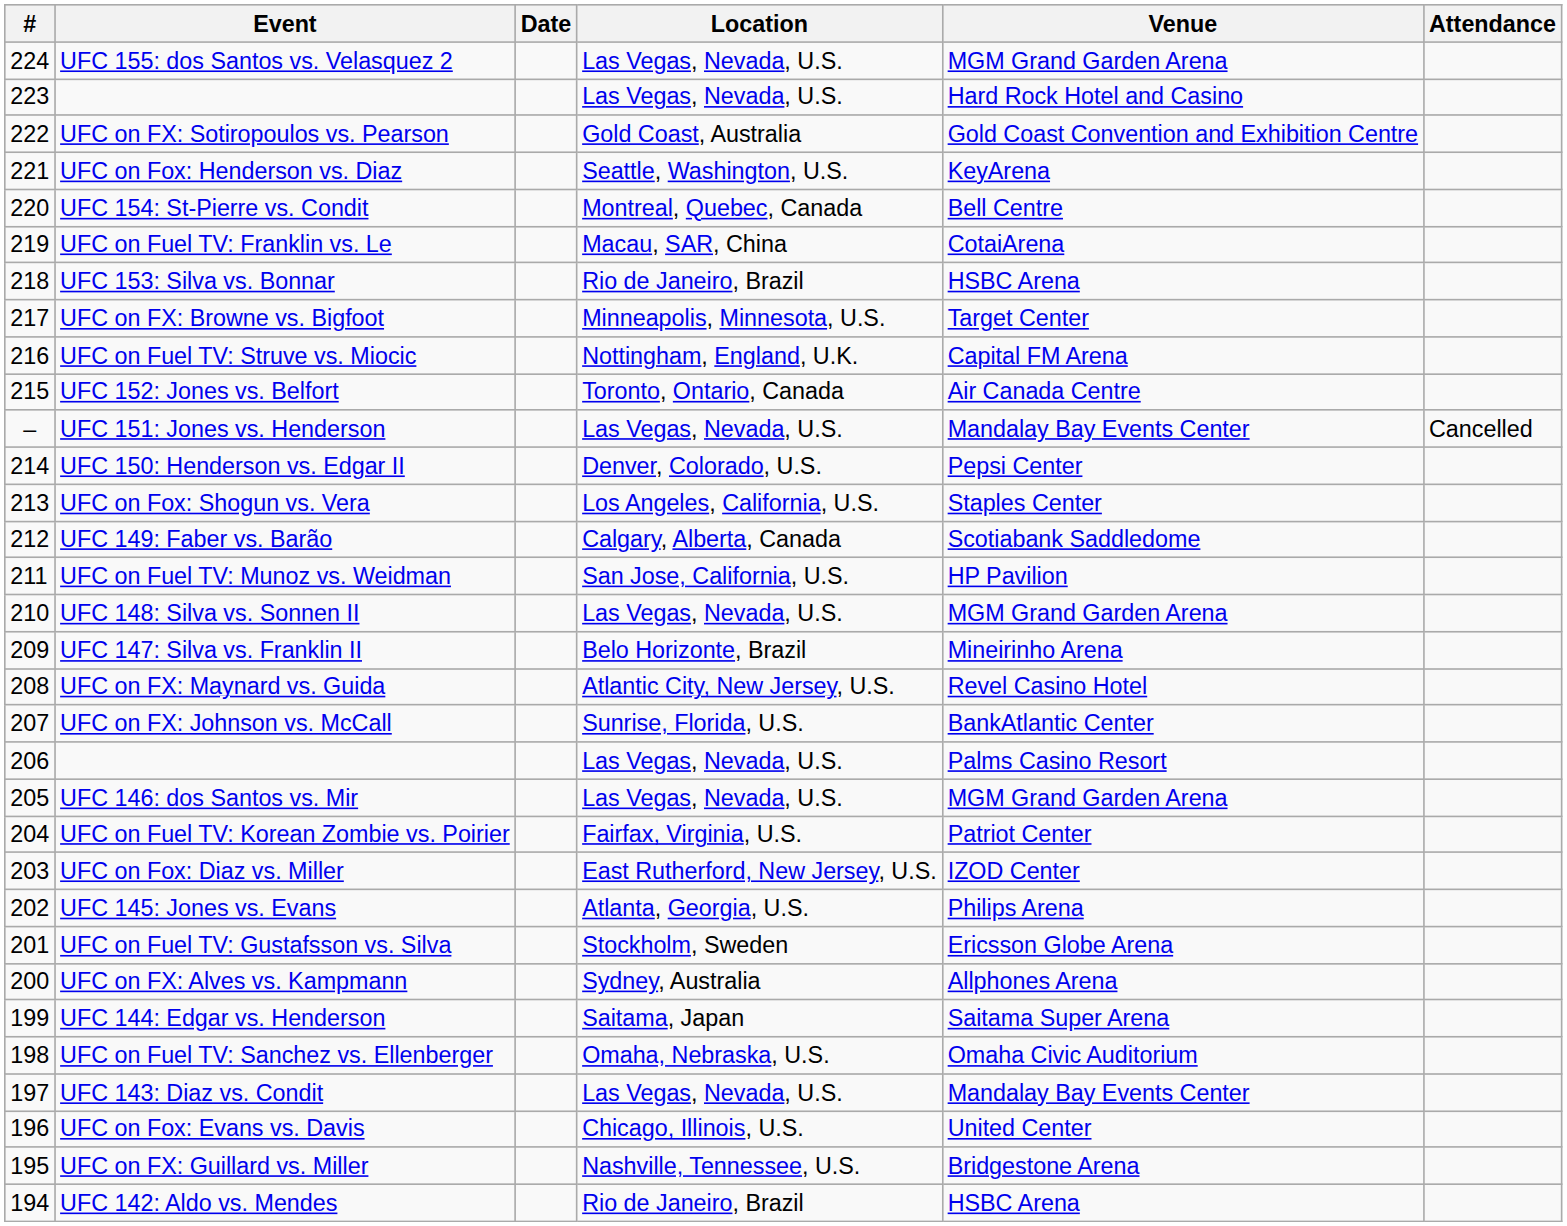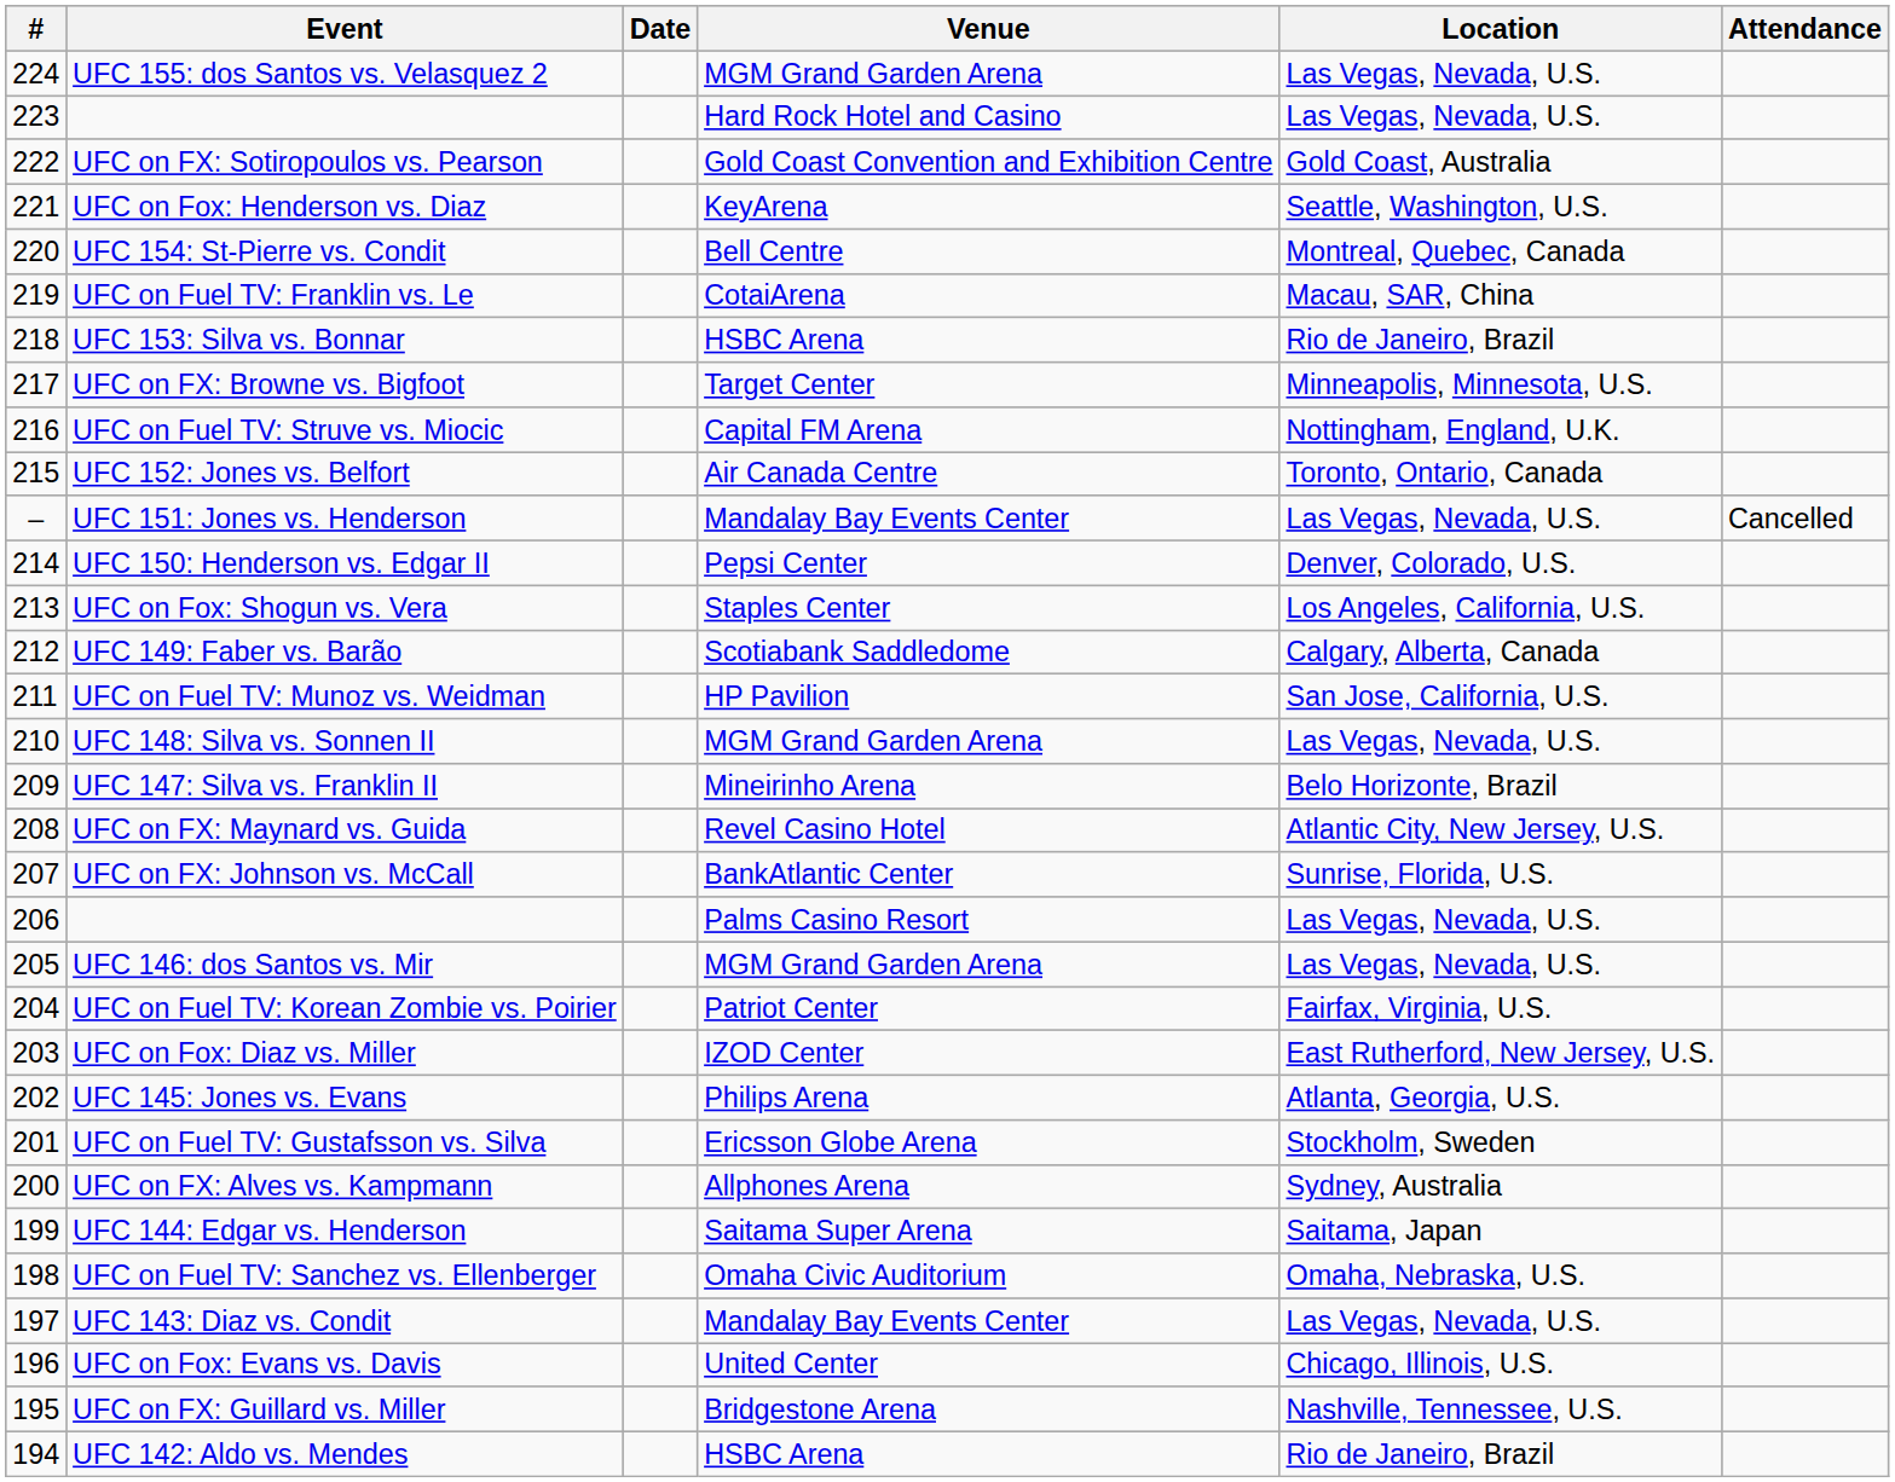 <table class="sortable wikitable succession-box" style="font-size:90%;">
 <tr>
 <th scope="col">#</th>
 <th scope="col">Event</th>
 <th scope="col">Date</th>
+<th scope="col">Venue</th>
 <th scope="col">Location</th>
-<th scope="col">Venue</th>
 <th scope="col">Attendance</th>
 </tr>
 <tr>
 <td>224</td>
 <td><a href='#'>UFC 155: dos Santos vs. Velasquez 2</a></td>
 <td></td>
+<td><a href='#'>MGM Grand Garden Arena</a></td>
 <td><a href='#'>Las Vegas</a>, <a href='#'>Nevada</a>, U.S.</td>
-<td><a href='#'>MGM Grand Garden Arena</a></td>
 <td></td>
 </tr>
 <tr>
 <td>223</td>
 <td></td>
 <td></td>
+<td><a href='#'>Hard Rock Hotel and Casino</a></td>
 <td><a href='#'>Las Vegas</a>, <a href='#'>Nevada</a>, U.S.</td>
-<td><a href='#'>Hard Rock Hotel and Casino</a></td>
 <td></td>
 </tr>
 <tr>
 <td>222</td>
 <td><a href='#'>UFC on FX: Sotiropoulos vs. Pearson</a></td>
 <td></td>
+<td><a href='#'>Gold Coast Convention and Exhibition Centre</a></td>
 <td><a href='#'>Gold Coast</a>, Australia</td>
-<td><a href='#'>Gold Coast Convention and Exhibition Centre</a></td>
 <td></td>
 </tr>
 <tr>
 <td>221</td>
 <td><a href='#'>UFC on Fox: Henderson vs. Diaz</a></td>
 <td></td>
+<td><a href='#'>KeyArena</a></td>
 <td><a href='#'>Seattle</a>, <a href='#'>Washington</a>, U.S.</td>
-<td><a href='#'>KeyArena</a></td>
 <td></td>
 </tr>
 <tr>
 <td>220</td>
 <td><a href='#'>UFC 154: St-Pierre vs. Condit</a></td>
 <td></td>
+<td><a href='#'>Bell Centre</a></td>
 <td><a href='#'>Montreal</a>, <a href='#'>Quebec</a>, Canada</td>
-<td><a href='#'>Bell Centre</a></td>
 <td></td>
 </tr>
 <tr>
 <td>219</td>
 <td><a href='#'>UFC on Fuel TV: Franklin vs. Le</a></td>
 <td></td>
+<td><a href='#'>CotaiArena</a></td>
 <td><a href='#'>Macau</a>, <a href='#'>SAR</a>, China</td>
-<td><a href='#'>CotaiArena</a></td>
 <td></td>
 </tr>
 <tr>
 <td>218</td>
 <td><a href='#'>UFC 153: Silva vs. Bonnar</a></td>
 <td></td>
+<td><a href='#'>HSBC Arena</a></td>
 <td><a href='#'>Rio de Janeiro</a>, Brazil</td>
-<td><a href='#'>HSBC Arena</a></td>
 <td></td>
 </tr>
 <tr>
 <td>217</td>
 <td><a href='#'>UFC on FX: Browne vs. Bigfoot</a></td>
 <td></td>
+<td><a href='#'>Target Center</a></td>
 <td><a href='#'>Minneapolis</a>, <a href='#'>Minnesota</a>, U.S.</td>
-<td><a href='#'>Target Center</a></td>
 <td></td>
 </tr>
 <tr>
 <td>216</td>
 <td><a href='#'>UFC on Fuel TV: Struve vs. Miocic</a></td>
 <td></td>
+<td><a href='#'>Capital FM Arena</a></td>
 <td><a href='#'>Nottingham</a>, <a href='#'>England</a>, U.K.</td>
-<td><a href='#'>Capital FM Arena</a></td>
 <td></td>
 </tr>
 <tr>
 <td>215</td>
 <td><a href='#'>UFC 152: Jones vs. Belfort</a></td>
 <td></td>
+<td><a href='#'>Air Canada Centre</a></td>
 <td><a href='#'>Toronto</a>, <a href='#'>Ontario</a>, Canada</td>
-<td><a href='#'>Air Canada Centre</a></td>
 <td></td>
 </tr>
 <tr>
 <td align=center>–</td>
 <td><a href='#'>UFC 151: Jones vs. Henderson</a></td>
 <td></td>
+<td><a href='#'>Mandalay Bay Events Center</a></td>
 <td><a href='#'>Las Vegas</a>, <a href='#'>Nevada</a>, U.S.</td>
-<td><a href='#'>Mandalay Bay Events Center</a></td>
 <td>Cancelled</td>
 </tr>
 <tr>
 <td>214</td>
 <td><a href='#'>UFC 150: Henderson vs. Edgar II</a></td>
 <td></td>
+<td><a href='#'>Pepsi Center</a></td>
 <td><a href='#'>Denver</a>, <a href='#'>Colorado</a>, U.S.</td>
-<td><a href='#'>Pepsi Center</a></td>
 <td></td>
 </tr>
 <tr>
 <td>213</td>
 <td><a href='#'>UFC on Fox: Shogun vs. Vera</a></td>
 <td></td>
+<td><a href='#'>Staples Center</a></td>
 <td><a href='#'>Los Angeles</a>, <a href='#'>California</a>, U.S.</td>
-<td><a href='#'>Staples Center</a></td>
 <td></td>
 </tr>
 <tr>
 <td>212</td>
 <td><a href='#'>UFC 149: Faber vs. Barão</a></td>
 <td></td>
+<td><a href='#'>Scotiabank Saddledome</a></td>
 <td><a href='#'>Calgary</a>, <a href='#'>Alberta</a>, Canada</td>
-<td><a href='#'>Scotiabank Saddledome</a></td>
 <td></td>
 </tr>
 <tr>
 <td>211</td>
 <td><a href='#'>UFC on Fuel TV: Munoz vs. Weidman</a></td>
 <td></td>
+<td><a href='#'>HP Pavilion</a></td>
 <td><a href='#'>San Jose, California</a>, U.S.</td>
-<td><a href='#'>HP Pavilion</a></td>
 <td></td>
 </tr>
 <tr>
 <td>210</td>
 <td><a href='#'>UFC 148: Silva vs. Sonnen II</a></td>
 <td></td>
+<td><a href='#'>MGM Grand Garden Arena</a></td>
 <td><a href='#'>Las Vegas</a>, <a href='#'>Nevada</a>, U.S.</td>
-<td><a href='#'>MGM Grand Garden Arena</a></td>
 <td></td>
 </tr>
 <tr>
 <td>209</td>
 <td><a href='#'>UFC 147: Silva vs. Franklin II</a></td>
 <td></td>
+<td><a href='#'>Mineirinho Arena</a></td>
 <td><a href='#'>Belo Horizonte</a>, Brazil</td>
-<td><a href='#'>Mineirinho Arena</a></td>
 <td></td>
 </tr>
 <tr>
 <td>208</td>
 <td><a href='#'>UFC on FX: Maynard vs. Guida</a></td>
 <td></td>
+<td><a href='#'>Revel Casino Hotel</a></td>
 <td><a href='#'>Atlantic City, New Jersey</a>, U.S.</td>
-<td><a href='#'>Revel Casino Hotel</a></td>
 <td></td>
 </tr>
 <tr>
 <td>207</td>
 <td><a href='#'>UFC on FX: Johnson vs. McCall</a></td>
 <td></td>
+<td><a href='#'>BankAtlantic Center</a></td>
 <td><a href='#'>Sunrise, Florida</a>, U.S.</td>
-<td><a href='#'>BankAtlantic Center</a></td>
 <td></td>
 </tr>
 <tr>
 <td>206</td>
 <td></td>
 <td></td>
+<td><a href='#'>Palms Casino Resort</a></td>
 <td><a href='#'>Las Vegas</a>, <a href='#'>Nevada</a>, U.S.</td>
-<td><a href='#'>Palms Casino Resort</a></td>
 <td></td>
 </tr>
 <tr>
 <td>205</td>
 <td><a href='#'>UFC 146: dos Santos vs. Mir</a></td>
 <td></td>
+<td><a href='#'>MGM Grand Garden Arena</a></td>
 <td><a href='#'>Las Vegas</a>, <a href='#'>Nevada</a>, U.S.</td>
-<td><a href='#'>MGM Grand Garden Arena</a></td>
 <td></td>
 </tr>
 <tr>
 <td>204</td>
 <td><a href='#'>UFC on Fuel TV: Korean Zombie vs. Poirier</a></td>
 <td></td>
+<td><a href='#'>Patriot Center</a></td>
 <td><a href='#'>Fairfax, Virginia</a>, U.S.</td>
-<td><a href='#'>Patriot Center</a></td>
 <td></td>
 </tr>
 <tr>
 <td>203</td>
 <td><a href='#'>UFC on Fox: Diaz vs. Miller</a></td>
 <td></td>
+<td><a href='#'>IZOD Center</a></td>
 <td><a href='#'>East Rutherford, New Jersey</a>, U.S.</td>
-<td><a href='#'>IZOD Center</a></td>
 <td></td>
 </tr>
 <tr>
 <td>202</td>
 <td><a href='#'>UFC 145: Jones vs. Evans</a></td>
 <td></td>
+<td><a href='#'>Philips Arena</a></td>
 <td><a href='#'>Atlanta</a>, <a href='#'>Georgia</a>, U.S.</td>
-<td><a href='#'>Philips Arena</a></td>
 <td></td>
 </tr>
 <tr>
 <td>201</td>
 <td><a href='#'>UFC on Fuel TV: Gustafsson vs. Silva</a></td>
 <td></td>
+<td><a href='#'>Ericsson Globe Arena</a></td>
 <td><a href='#'>Stockholm</a>, Sweden</td>
-<td><a href='#'>Ericsson Globe Arena</a></td>
 <td></td>
 </tr>
 <tr>
 <td>200</td>
 <td><a href='#'>UFC on FX: Alves vs. Kampmann</a></td>
 <td></td>
+<td><a href='#'>Allphones Arena</a></td>
 <td><a href='#'>Sydney</a>, Australia</td>
-<td><a href='#'>Allphones Arena</a></td>
 <td></td>
 </tr>
 <tr>
 <td>199</td>
 <td><a href='#'>UFC 144: Edgar vs. Henderson</a></td>
 <td></td>
+<td><a href='#'>Saitama Super Arena</a></td>
 <td><a href='#'>Saitama</a>, Japan</td>
-<td><a href='#'>Saitama Super Arena</a></td>
 <td></td>
 </tr>
 <tr>
 <td>198</td>
 <td><a href='#'>UFC on Fuel TV: Sanchez vs. Ellenberger</a></td>
 <td></td>
+<td><a href='#'>Omaha Civic Auditorium</a></td>
 <td><a href='#'>Omaha, Nebraska</a>, U.S.</td>
-<td><a href='#'>Omaha Civic Auditorium</a></td>
 <td></td>
 </tr>
 <tr>
 <td>197</td>
 <td><a href='#'>UFC 143: Diaz vs. Condit</a></td>
 <td></td>
+<td><a href='#'>Mandalay Bay Events Center</a></td>
 <td><a href='#'>Las Vegas</a>, <a href='#'>Nevada</a>, U.S.</td>
-<td><a href='#'>Mandalay Bay Events Center</a></td>
 <td></td>
 </tr>
 <tr>
 <td>196</td>
 <td><a href='#'>UFC on Fox: Evans vs. Davis</a></td>
 <td></td>
+<td><a href='#'>United Center</a></td>
 <td><a href='#'>Chicago, Illinois</a>, U.S.</td>
-<td><a href='#'>United Center</a></td>
 <td></td>
 </tr>
 <tr>
 <td>195</td>
 <td><a href='#'>UFC on FX: Guillard vs. Miller</a></td>
 <td></td>
+<td><a href='#'>Bridgestone Arena</a></td>
 <td><a href='#'>Nashville, Tennessee</a>, U.S.</td>
-<td><a href='#'>Bridgestone Arena</a></td>
 <td></td>
 </tr>
 <tr>
 <td>194</td>
 <td><a href='#'>UFC 142: Aldo vs. Mendes</a></td>
 <td></td>
+<td><a href='#'>HSBC Arena</a></td>
 <td><a href='#'>Rio de Janeiro</a>, Brazil</td>
-<td><a href='#'>HSBC Arena</a></td>
 <td></td>
 </tr>
 </table>
